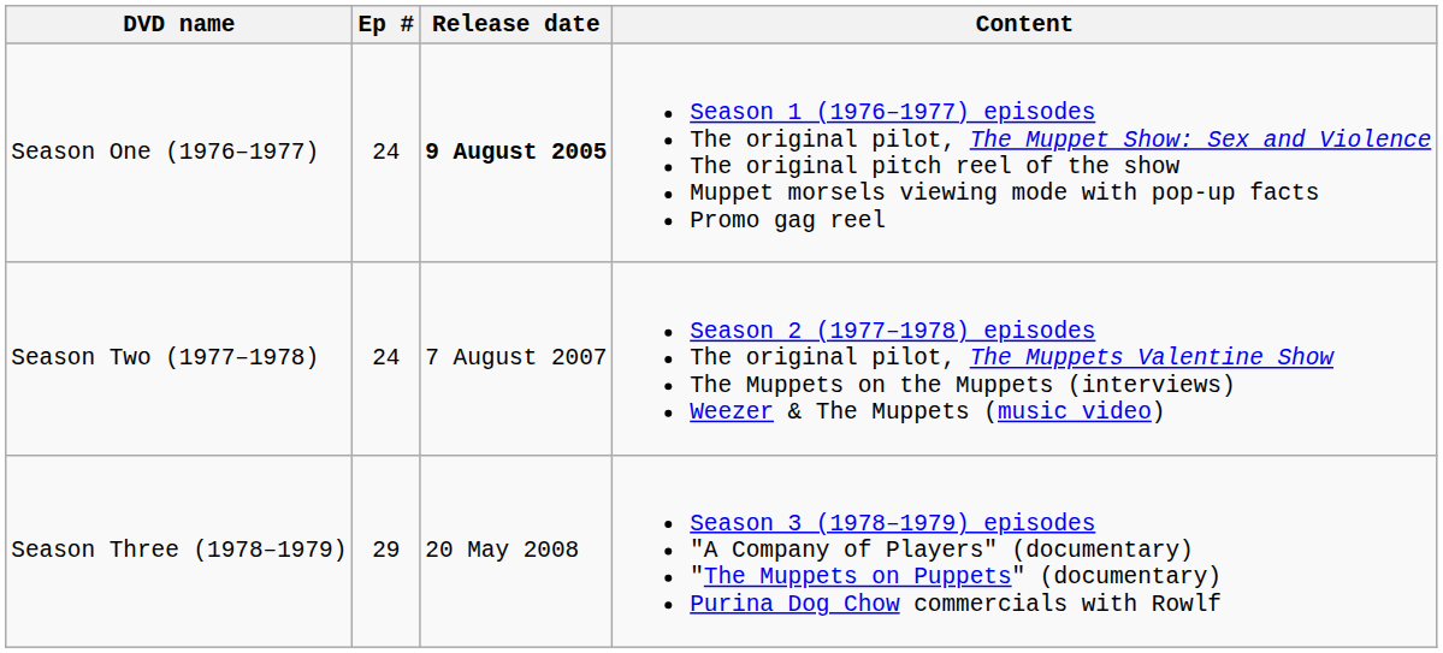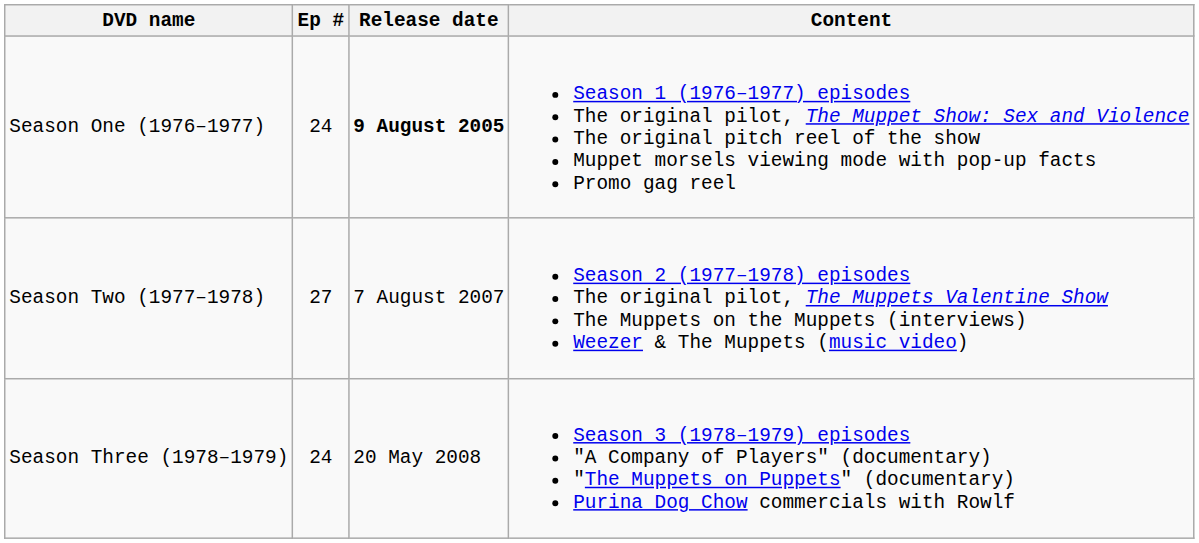 <table class="wikitable">
 <tr>
 <th>DVD name</th>
 <th>Ep #</th>
 <th>Release date</th>
 <th>Content</th>
 </tr>
 <tr>
 <td>Season One (1976–1977)</td>
 <td style="text-align:center;">24</td>
 <td><strong>9 August 2005</strong></td>
 <td><br><ul><li><a href='#'>Season 1 (1976–1977) episodes</a></li><li>The original pilot, <em><a href='#'>The Muppet Show: Sex and Violence</a></em></li><li>The original pitch reel of the show</li><li>Muppet morsels viewing mode with pop-up facts</li><li>Promo gag reel</li></ul></td>
 </tr>
 <tr>
 <td>Season Two (1977–1978)</td>
-<td style="text-align:center;">24</td>
+<td style="text-align:center;">27</td>
 <td>7 August 2007</td>
 <td><br><ul><li><a href='#'>Season 2 (1977–1978) episodes</a></li><li>The original pilot, <em><a href='#'>The Muppets Valentine Show</a></em></li><li>The Muppets on the Muppets (interviews)</li><li><a href='#'>Weezer</a> & The Muppets (<a href='#'>music video</a>)</li></ul></td>
 </tr>
 <tr>
 <td>Season Three (1978–1979)</td>
-<td style="text-align:center;">29</td>
+<td style="text-align:center;">24</td>
 <td>20 May 2008</td>
 <td><br><ul><li><a href='#'>Season 3 (1978–1979) episodes</a></li><li>"A Company of Players" (documentary)</li><li>"<a href='#'>The Muppets on Puppets</a>" (documentary)</li><li><a href='#'>Purina Dog Chow</a> commercials with Rowlf</li></ul></td>
 </tr>
 </table>
